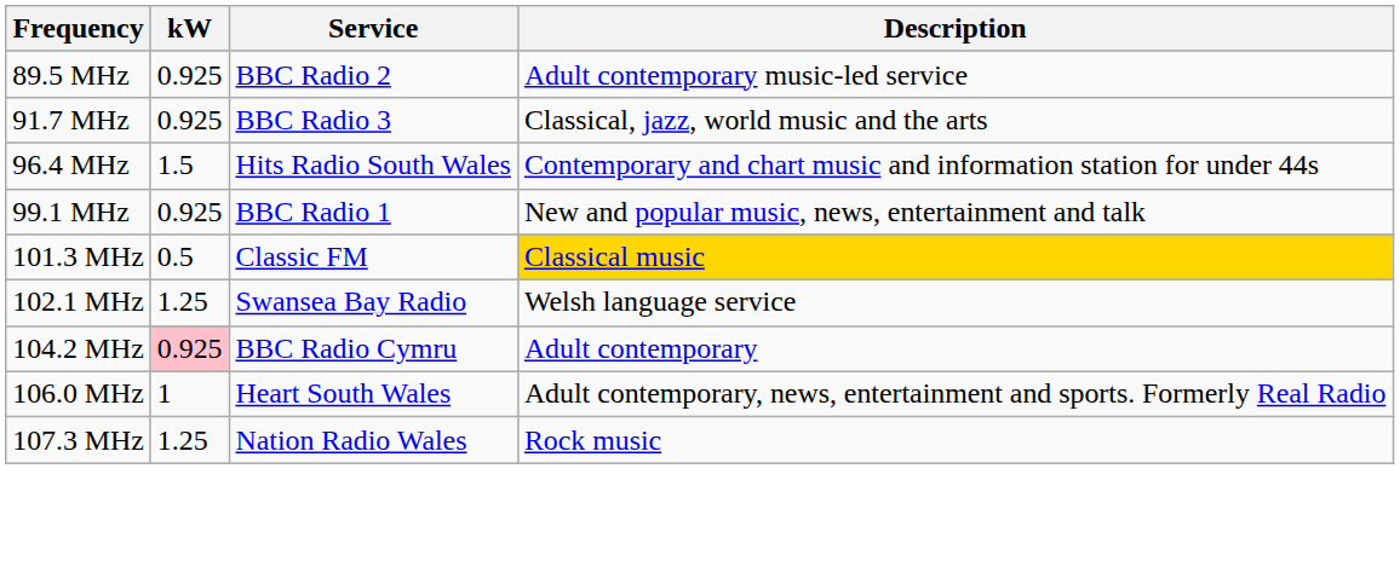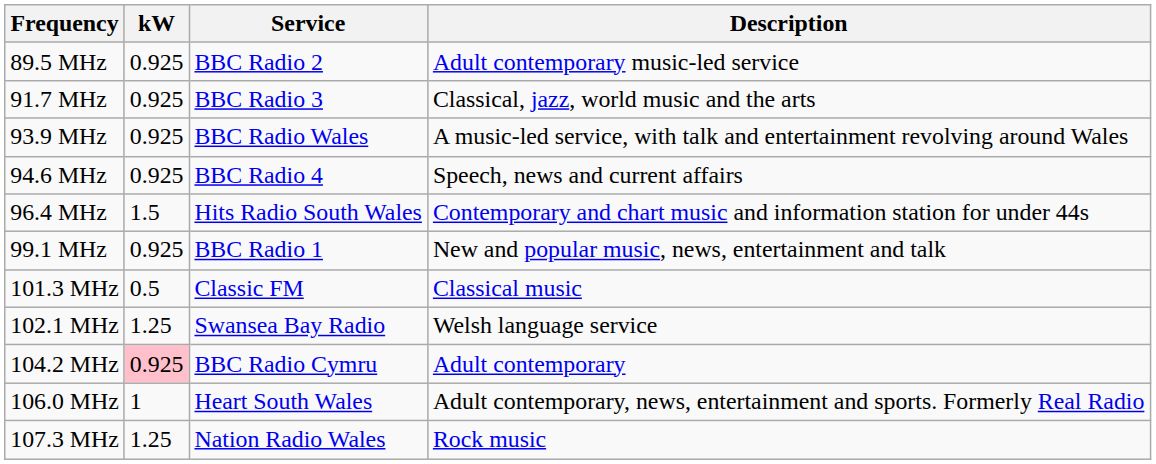 <table class="wikitable sortable">
 <tr>
 <th>Frequency</th>
 <th>kW</th>
 <th>Service</th>
 <th>Description</th>
 </tr>
 <tr>
 <td>89.5 MHz</td>
 <td>0.925</td>
 <td><a href='#'>BBC Radio 2</a></td>
 <td><a href='#'>Adult contemporary</a> music-led service</td>
 </tr>
 <tr>
 <td>91.7 MHz</td>
 <td>0.925</td>
 <td><a href='#'>BBC Radio 3</a></td>
 <td>Classical, <a href='#'>jazz</a>, world music and the arts</td>
 </tr>
 <tr>
+<td>93.9 MHz</td>
+<td>0.925</td>
+<td><a href='#'>BBC Radio Wales</a></td>
+<td>A music-led service, with talk and entertainment revolving around Wales</td>
+</tr>
+<tr>
+<td>94.6 MHz</td>
+<td>0.925</td>
+<td><a href='#'>BBC Radio 4</a></td>
+<td>Speech, news and current affairs</td>
+</tr>
+<tr>
 <td>96.4 MHz</td>
 <td>1.5</td>
 <td><a href='#'>Hits Radio South Wales</a></td>
 <td><a href='#'>Contemporary and chart music</a> and information station for under 44s</td>
 </tr>
 <tr>
 <td>99.1 MHz</td>
 <td>0.925</td>
 <td><a href='#'>BBC Radio 1</a></td>
 <td>New and <a href='#'>popular music</a>, news, entertainment and talk</td>
 </tr>
 <tr>
 <td>101.3 MHz</td>
 <td>0.5</td>
 <td><a href='#'>Classic FM</a></td>
-<td style="background: gold;"><a href='#'>Classical music</a></td>
+<td><a href='#'>Classical music</a></td>
 </tr>
 <tr>
 <td>102.1 MHz</td>
 <td>1.25</td>
 <td><a href='#'>Swansea Bay Radio</a></td>
 <td>Welsh language service</td>
 </tr>
 <tr>
 <td>104.2 MHz</td>
 <td style="background: pink;">0.925</td>
 <td><a href='#'>BBC Radio Cymru</a></td>
 <td><a href='#'>Adult contemporary</a></td>
 </tr>
 <tr>
 <td>106.0 MHz</td>
 <td>1</td>
 <td><a href='#'>Heart South Wales</a></td>
 <td>Adult contemporary, news, entertainment and sports. Formerly <a href='#'>Real Radio</a></td>
 </tr>
 <tr>
 <td>107.3 MHz</td>
 <td>1.25</td>
 <td><a href='#'>Nation Radio Wales</a></td>
 <td><a href='#'>Rock music</a></td>
 </tr>
 </table>
